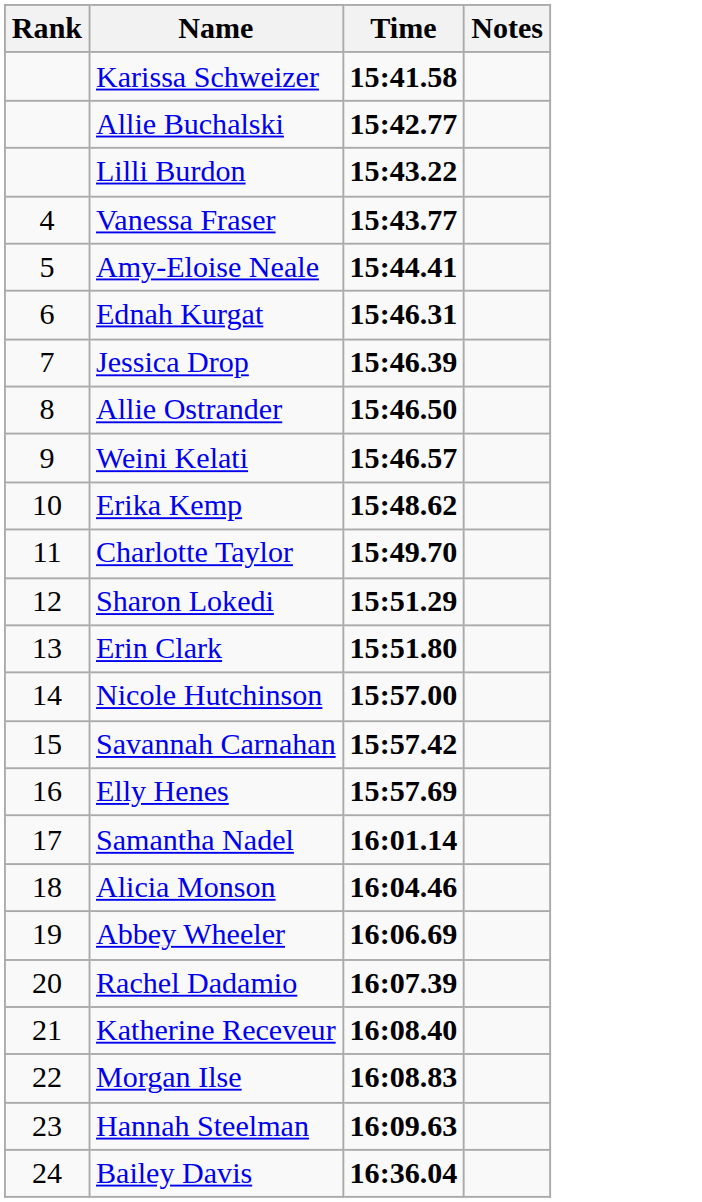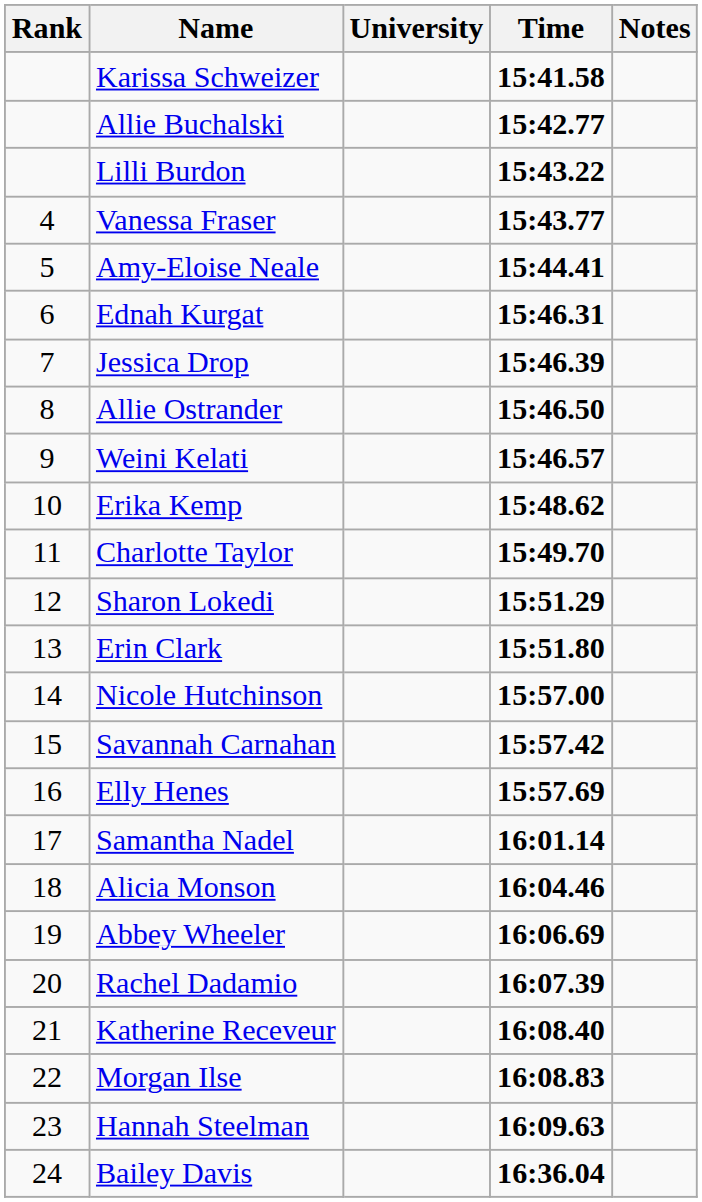 <table class="wikitable sortable" style="text-align:center">
 <tr>
 <th>Rank</th>
 <th>Name</th>
+<th>University</th>
 <th>Time</th>
 <th>Notes</th>
 </tr>
 <tr>
 <td></td>
 <td align=left><a href='#'>Karissa Schweizer</a></td>
+<td></td>
 <td><strong>15:41.58</strong></td>
 <td></td>
 </tr>
 <tr>
 <td></td>
 <td align=left><a href='#'>Allie Buchalski</a></td>
+<td></td>
 <td><strong>15:42.77</strong></td>
 <td></td>
 </tr>
 <tr>
 <td></td>
 <td align=left> <a href='#'>Lilli Burdon</a></td>
+<td></td>
 <td><strong>15:43.22</strong></td>
 <td></td>
 </tr>
 <tr>
 <td>4</td>
 <td align=left><a href='#'>Vanessa Fraser</a></td>
+<td></td>
 <td><strong>15:43.77</strong></td>
 <td></td>
 </tr>
 <tr>
 <td>5</td>
 <td align=left> <a href='#'>Amy-Eloise Neale</a></td>
+<td></td>
 <td><strong>15:44.41</strong></td>
 <td></td>
 </tr>
 <tr>
 <td>6</td>
 <td align=left><a href='#'>Ednah Kurgat</a></td>
+<td></td>
 <td><strong>15:46.31</strong></td>
 <td></td>
 </tr>
 <tr>
 <td>7</td>
 <td align=left><a href='#'>Jessica Drop</a></td>
+<td></td>
 <td><strong>15:46.39</strong></td>
 <td></td>
 </tr>
 <tr>
 <td>8</td>
 <td align=left><a href='#'>Allie Ostrander</a></td>
+<td></td>
 <td><strong>15:46.50</strong></td>
 <td></td>
 </tr>
 <tr>
 <td>9</td>
 <td align=left> <a href='#'>Weini Kelati</a></td>
+<td></td>
 <td><strong>15:46.57</strong></td>
 <td></td>
 </tr>
 <tr>
 <td>10</td>
 <td align=left><a href='#'>Erika Kemp</a></td>
+<td></td>
 <td><strong>15:48.62</strong></td>
 <td></td>
 </tr>
 <tr>
 <td>11</td>
 <td align=left> <a href='#'>Charlotte Taylor</a></td>
+<td></td>
 <td><strong>15:49.70</strong></td>
 <td></td>
 </tr>
 <tr>
 <td>12</td>
 <td align=left> <a href='#'>Sharon Lokedi</a></td>
+<td></td>
 <td><strong>15:51.29</strong></td>
 <td></td>
 </tr>
 <tr>
 <td>13</td>
 <td align=left><a href='#'>Erin Clark</a></td>
+<td></td>
 <td><strong>15:51.80</strong></td>
 <td></td>
 </tr>
 <tr>
 <td>14</td>
 <td align=left> <a href='#'>Nicole Hutchinson</a></td>
+<td></td>
 <td><strong>15:57.00</strong></td>
 <td></td>
 </tr>
 <tr>
 <td>15</td>
 <td align=left><a href='#'>Savannah Carnahan</a></td>
+<td></td>
 <td><strong>15:57.42</strong></td>
 <td></td>
 </tr>
 <tr>
 <td>16</td>
 <td align=left><a href='#'>Elly Henes</a></td>
+<td></td>
 <td><strong>15:57.69</strong></td>
 <td></td>
 </tr>
 <tr>
 <td>17</td>
 <td align=left><a href='#'>Samantha Nadel</a></td>
+<td></td>
 <td><strong>16:01.14</strong></td>
 <td></td>
 </tr>
 <tr>
 <td>18</td>
 <td align=left><a href='#'>Alicia Monson</a></td>
+<td></td>
 <td><strong>16:04.46</strong></td>
 <td></td>
 </tr>
 <tr>
 <td>19</td>
 <td align=left><a href='#'>Abbey Wheeler</a></td>
+<td></td>
 <td><strong>16:06.69</strong></td>
 <td></td>
 </tr>
 <tr>
 <td>20</td>
 <td align=left><a href='#'>Rachel Dadamio</a></td>
+<td></td>
 <td><strong>16:07.39</strong></td>
 <td></td>
 </tr>
 <tr>
 <td>21</td>
 <td align=left><a href='#'>Katherine Receveur</a></td>
+<td></td>
 <td><strong>16:08.40</strong></td>
 <td></td>
 </tr>
 <tr>
 <td>22</td>
 <td align=left><a href='#'>Morgan Ilse</a></td>
+<td></td>
 <td><strong>16:08.83</strong></td>
 <td></td>
 </tr>
 <tr>
 <td>23</td>
 <td align=left><a href='#'>Hannah Steelman</a></td>
+<td></td>
 <td><strong>16:09.63</strong></td>
 <td></td>
 </tr>
 <tr>
 <td>24</td>
 <td align=left><a href='#'>Bailey Davis</a></td>
+<td></td>
 <td><strong>16:36.04</strong></td>
 <td></td>
 </tr>
 </table>
